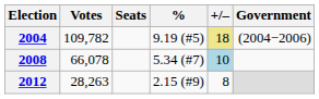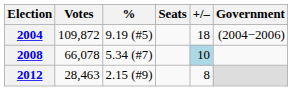 <table class=wikitable style="text-align: right;">
 <tr>
 <th>Election</th>
 <th>Votes</th>
+<th>%</th>
 <th>Seats</th>
-<th>%</th>
 <th>+/–</th>
 <th>Government</th>
 </tr>
 <tr>
 <th align=center><a href='#'>2004</a></th>
-<td>109,782</td>
+<td>109,872</td>
+<td>9.19 (#5)</td>
 <td></td>
-<td>9.19 (#5)</td>
-<td style="background: khaki;"> 18</td>
+<td> 18</td>
 <td> (2004−2006)</td>
 </tr>
 <tr>
 <th align=center><a href='#'>2008</a></th>
 <td>66,078</td>
+<td>5.34 (#7)</td>
 <td></td>
-<td>5.34 (#7)</td>
 <td style="background: lightblue;"> 10</td>
 <td></td>
 </tr>
 <tr>
 <th align=center><a href='#'>2012</a></th>
-<td>28,263</td>
+<td>28,463</td>
+<td>2.15 (#9)</td>
 <td></td>
-<td>2.15 (#9)</td>
 <td> 8</td>
 <td align=center style="background:#ddd;"></td>
 </tr>
 </table>
